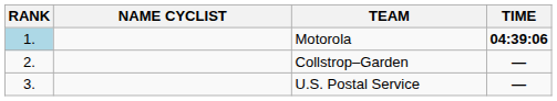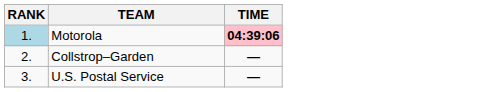 <table class="wikitable" style="font-size:95%;">
 <tr>
 <th>RANK</th>
-<th align="left" style="width: 16em">NAME CYCLIST</th>
 <th align="left" style="width: 13em">TEAM</th>
 <th>TIME</th>
 </tr>
 <tr>
 <td align="center" style="background: lightblue;">1.</td>
-<td></td>
 <td>Motorola</td>
-<td align="center"><strong>04:39:06</strong></td>
+<td align="center" style="background: pink;"><strong>04:39:06</strong></td>
 </tr>
 <tr>
 <td align="center">2.</td>
-<td></td>
 <td>Collstrop–Garden</td>
 <td align="center"><strong>—</strong></td>
 </tr>
 <tr>
 <td align="center">3.</td>
-<td></td>
 <td>U.S. Postal Service</td>
 <td align="center"><strong>—</strong></td>
 </tr>
 </table>
